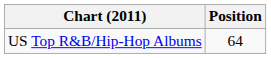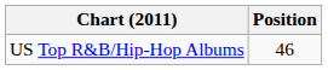 <table class="wikitable">
 <tr>
 <th>Chart (2011)</th>
 <th>Position</th>
 </tr>
 <tr>
 <td>US <a href='#'>Top R&B/Hip-Hop Albums</a></td>
-<td style="text-align:center;">64</td>
+<td style="text-align:center;">46</td>
 </tr>
 </table>
